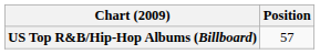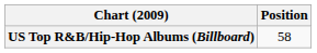 <table class="wikitable sortable plainrowheaders">
 <tr>
 <th scope="col">Chart (2009)</th>
 <th scope="col">Position</th>
 </tr>
 <tr>
 <th scope="row">US Top R&B/Hip-Hop Albums (<em>Billboard</em>)</th>
-<td style="text-align:center;">57</td>
+<td style="text-align:center;">58</td>
 </tr>
 </table>
